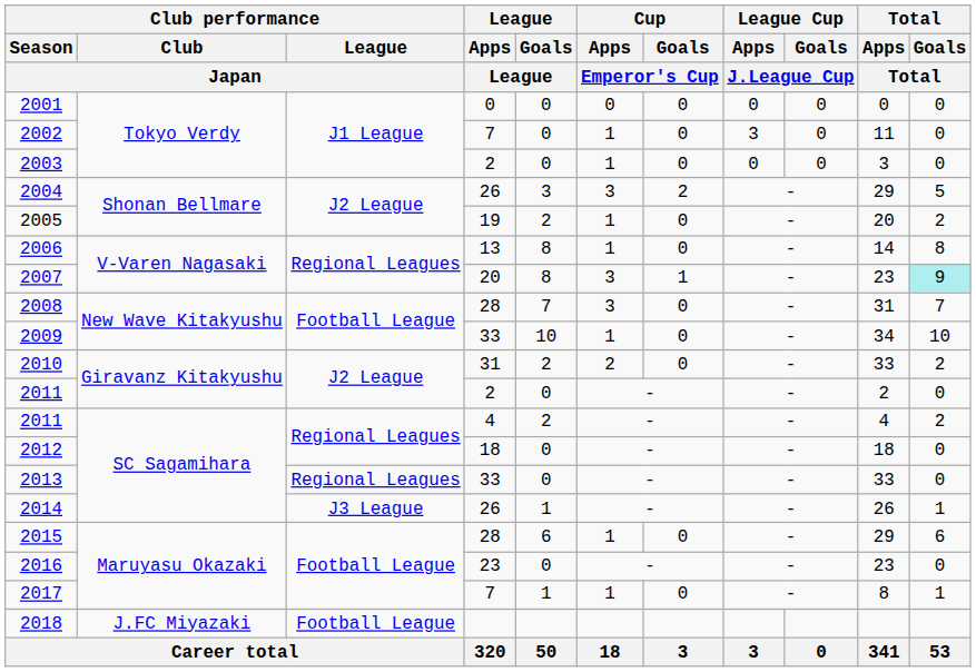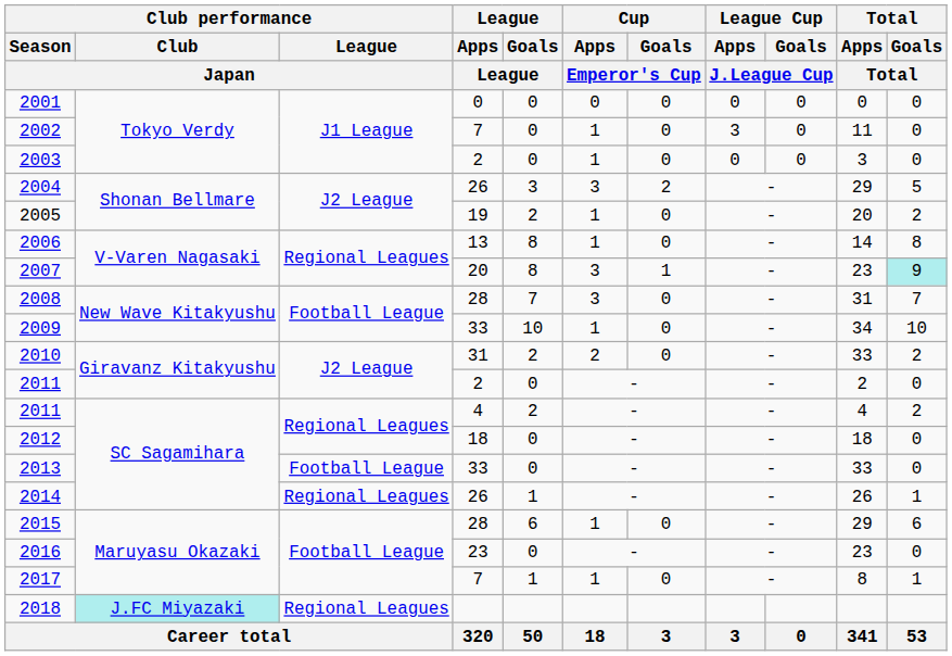 <table class="wikitable" style="text-align:center">
 <tr>
 <th colspan=3>Club performance</th>
 <th colspan=2>League</th>
 <th colspan=2>Cup</th>
 <th colspan=2>League Cup</th>
 <th colspan=2>Total</th>
 </tr>
 <tr>
 <th>Season</th>
 <th>Club</th>
 <th>League</th>
 <th>Apps</th>
 <th>Goals</th>
 <th>Apps</th>
 <th>Goals</th>
 <th>Apps</th>
 <th>Goals</th>
 <th>Apps</th>
 <th>Goals</th>
 </tr>
 <tr>
 <th colspan=3>Japan</th>
 <th colspan=2>League</th>
 <th colspan=2><a href='#'>Emperor's Cup</a></th>
 <th colspan=2><a href='#'>J.League Cup</a></th>
 <th colspan=2>Total</th>
 </tr>
 <tr>
 <td><a href='#'>2001</a></td>
 <td rowspan="3"><a href='#'>Tokyo Verdy</a></td>
 <td rowspan="3"><a href='#'>J1 League</a></td>
 <td>0</td>
 <td>0</td>
 <td>0</td>
 <td>0</td>
 <td>0</td>
 <td>0</td>
 <td>0</td>
 <td>0</td>
 </tr>
 <tr>
 <td><a href='#'>2002</a></td>
 <td>7</td>
 <td>0</td>
 <td>1</td>
 <td>0</td>
 <td>3</td>
 <td>0</td>
 <td>11</td>
 <td>0</td>
 </tr>
 <tr>
 <td><a href='#'>2003</a></td>
 <td>2</td>
 <td>0</td>
 <td>1</td>
 <td>0</td>
 <td>0</td>
 <td>0</td>
 <td>3</td>
 <td>0</td>
 </tr>
 <tr>
 <td><a href='#'>2004</a></td>
 <td rowspan="2"><a href='#'>Shonan Bellmare</a></td>
 <td rowspan="2"><a href='#'>J2 League</a></td>
 <td>26</td>
 <td>3</td>
 <td>3</td>
 <td>2</td>
 <td colspan="2">-</td>
 <td>29</td>
 <td>5</td>
 </tr>
 <tr>
 <td>2005</td>
 <td>19</td>
 <td>2</td>
 <td>1</td>
 <td>0</td>
 <td colspan="2">-</td>
 <td>20</td>
 <td>2</td>
 </tr>
 <tr>
 <td><a href='#'>2006</a></td>
 <td rowspan="2"><a href='#'>V-Varen Nagasaki</a></td>
 <td rowspan="2"><a href='#'>Regional Leagues</a></td>
 <td>13</td>
 <td>8</td>
 <td>1</td>
 <td>0</td>
 <td colspan="2">-</td>
 <td>14</td>
 <td>8</td>
 </tr>
 <tr>
 <td><a href='#'>2007</a></td>
 <td>20</td>
 <td>8</td>
 <td>3</td>
 <td>1</td>
 <td colspan="2">-</td>
 <td>23</td>
 <td style="background: paleturquoise;">9</td>
 </tr>
 <tr>
 <td><a href='#'>2008</a></td>
 <td rowspan="2"><a href='#'>New Wave Kitakyushu</a></td>
 <td rowspan="2"><a href='#'>Football League</a></td>
 <td>28</td>
 <td>7</td>
 <td>3</td>
 <td>0</td>
 <td colspan="2">-</td>
 <td>31</td>
 <td>7</td>
 </tr>
 <tr>
 <td><a href='#'>2009</a></td>
 <td>33</td>
 <td>10</td>
 <td>1</td>
 <td>0</td>
 <td colspan="2">-</td>
 <td>34</td>
 <td>10</td>
 </tr>
 <tr>
 <td><a href='#'>2010</a></td>
 <td rowspan="2"><a href='#'>Giravanz Kitakyushu</a></td>
 <td rowspan="2"><a href='#'>J2 League</a></td>
 <td>31</td>
 <td>2</td>
 <td>2</td>
 <td>0</td>
 <td colspan="2">-</td>
 <td>33</td>
 <td>2</td>
 </tr>
 <tr>
 <td><a href='#'>2011</a></td>
 <td>2</td>
 <td>0</td>
 <td colspan="2">-</td>
 <td colspan="2">-</td>
 <td>2</td>
 <td>0</td>
 </tr>
 <tr>
 <td><a href='#'>2011</a></td>
 <td rowspan="4"><a href='#'>SC Sagamihara</a></td>
 <td rowspan="2"><a href='#'>Regional Leagues</a></td>
 <td>4</td>
 <td>2</td>
 <td colspan="2">-</td>
 <td colspan="2">-</td>
 <td>4</td>
 <td>2</td>
 </tr>
 <tr>
 <td><a href='#'>2012</a></td>
 <td>18</td>
 <td>0</td>
 <td colspan="2">-</td>
 <td colspan="2">-</td>
 <td>18</td>
 <td>0</td>
 </tr>
 <tr>
 <td><a href='#'>2013</a></td>
-<td><a href='#'>Regional Leagues</a></td>
+<td><a href='#'>Football League</a></td>
 <td>33</td>
 <td>0</td>
 <td colspan="2">-</td>
 <td colspan="2">-</td>
 <td>33</td>
 <td>0</td>
 </tr>
 <tr>
 <td><a href='#'>2014</a></td>
-<td><a href='#'>J3 League</a></td>
+<td><a href='#'>Regional Leagues</a></td>
 <td>26</td>
 <td>1</td>
 <td colspan="2">-</td>
 <td colspan="2">-</td>
 <td>26</td>
 <td>1</td>
 </tr>
 <tr>
 <td><a href='#'>2015</a></td>
 <td rowspan="3"><a href='#'>Maruyasu Okazaki</a></td>
 <td rowspan="3"><a href='#'>Football League</a></td>
 <td>28</td>
 <td>6</td>
 <td>1</td>
 <td>0</td>
 <td colspan="2">-</td>
 <td>29</td>
 <td>6</td>
 </tr>
 <tr>
 <td><a href='#'>2016</a></td>
 <td>23</td>
 <td>0</td>
 <td colspan="2">-</td>
 <td colspan="2">-</td>
 <td>23</td>
 <td>0</td>
 </tr>
 <tr>
 <td><a href='#'>2017</a></td>
 <td>7</td>
 <td>1</td>
 <td>1</td>
 <td>0</td>
 <td colspan="2">-</td>
 <td>8</td>
 <td>1</td>
 </tr>
 <tr>
 <td><a href='#'>2018</a></td>
-<td><a href='#'>J.FC Miyazaki</a></td>
-<td><a href='#'>Football League</a></td>
+<td style="background: paleturquoise;"><a href='#'>J.FC Miyazaki</a></td>
+<td><a href='#'>Regional Leagues</a></td>
 <td></td>
 <td></td>
 <td></td>
 <td></td>
 <td></td>
 <td></td>
 <td></td>
 <td></td>
 </tr>
 <tr>
 <th colspan=3>Career total</th>
 <th>320</th>
 <th>50</th>
 <th>18</th>
 <th>3</th>
 <th>3</th>
 <th>0</th>
 <th>341</th>
 <th>53</th>
 </tr>
 </table>
